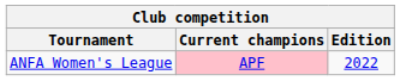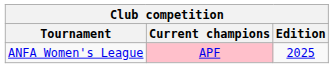 <table class="wikitable" style="text-align:center;margin-left:1em;float:center">
 <tr>
 <th colspan="3">Club competition</th>
 </tr>
 <tr>
 <th>Tournament</th>
 <th>Current champions</th>
 <th>Edition</th>
 </tr>
 <tr>
 <td><a href='#'>ANFA Women's League</a></td>
 <td style="background: pink;"><a href='#'>APF</a></td>
-<td><a href='#'>2022</a></td>
+<td><a href='#'>2025</a></td>
 </tr>
 </table>
